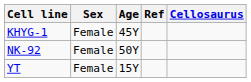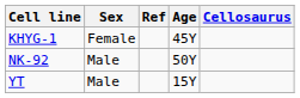 <table class="wikitable sortable">
 <tr>
 <th>Cell line</th>
 <th>Sex</th>
+<th>Ref</th>
 <th>Age</th>
-<th>Ref</th>
 <th><a href='#'>Cellosaurus</a></th>
 </tr>
 <tr>
 <td><a href='#'>KHYG-1</a></td>
 <td>Female</td>
+<td></td>
 <td>45Y</td>
-<td></td>
 <td></td>
 </tr>
 <tr>
 <td><a href='#'>NK-92</a></td>
-<td>Female</td>
+<td>Male</td>
+<td></td>
 <td>50Y</td>
-<td></td>
 <td></td>
 </tr>
 <tr>
 <td><a href='#'>YT</a></td>
-<td>Female</td>
+<td>Male</td>
+<td></td>
 <td>15Y</td>
-<td></td>
 <td></td>
 </tr>
 </table>
